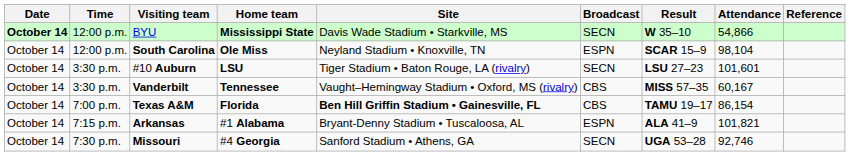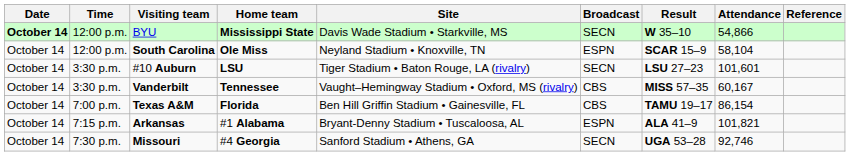 <table class="wikitable" style="font-size:95%;">
 <tr>
 <th>Date</th>
 <th>Time</th>
 <th>Visiting team</th>
 <th>Home team</th>
 <th>Site</th>
 <th>Broadcast</th>
 <th>Result</th>
 <th>Attendance</th>
 <th class="unsortable">Reference</th>
 </tr>
 <tr bgcolor=ccffcc>
 <td><strong>October 14</strong></td>
 <td>12:00 p.m.</td>
 <td><a href='#'>BYU</a></td>
 <td><strong>Mississippi State</strong></td>
 <td>Davis Wade Stadium • Starkville, MS</td>
 <td>SECN</td>
 <td><strong>W</strong> 35–10</td>
 <td>54,866</td>
 <td></td>
 </tr>
 <tr bgcolor=>
 <td>October 14</td>
 <td>12:00 p.m.</td>
 <td><strong>South Carolina</strong></td>
 <td><strong>Ole Miss</strong></td>
 <td>Neyland Stadium • Knoxville, TN</td>
 <td>ESPN</td>
 <td><strong>SCAR</strong> 15–9</td>
-<td>98,104</td>
+<td>58,104</td>
 <td></td>
 </tr>
 <tr bgcolor=>
 <td>October 14</td>
 <td>3:30 p.m.</td>
 <td>#10 <strong>Auburn</strong></td>
 <td><strong>LSU</strong></td>
 <td>Tiger Stadium • Baton Rouge, LA (<a href='#'>rivalry</a>)</td>
 <td>SECN</td>
 <td><strong>LSU</strong> 27–23</td>
 <td>101,601</td>
 <td></td>
 </tr>
 <tr bgcolor=>
 <td>October 14</td>
 <td>3:30 p.m.</td>
 <td><strong>Vanderbilt</strong></td>
 <td><strong>Tennessee</strong></td>
 <td>Vaught–Hemingway Stadium • Oxford, MS (<a href='#'>rivalry</a>)</td>
 <td>CBS</td>
 <td><strong>MISS</strong> 57–35</td>
 <td>60,167</td>
 <td></td>
 </tr>
 <tr bgcolor=>
 <td>October 14</td>
 <td>7:00 p.m.</td>
 <td><strong>Texas A&M</strong></td>
 <td><strong>Florida</strong></td>
-<td><strong>Ben Hill Griffin Stadium • Gainesville, FL</strong></td>
+<td>Ben Hill Griffin Stadium • Gainesville, FL</td>
 <td>CBS</td>
 <td><strong>TAMU</strong> 19–17</td>
 <td>86,154</td>
 <td></td>
 </tr>
 <tr bgcolor=>
 <td>October 14</td>
 <td>7:15 p.m.</td>
 <td><strong>Arkansas</strong></td>
 <td>#1 <strong>Alabama</strong></td>
 <td>Bryant-Denny Stadium • Tuscaloosa, AL</td>
 <td>ESPN</td>
 <td><strong>ALA</strong> 41–9</td>
 <td>101,821</td>
 <td></td>
 </tr>
 <tr bgcolor=>
 <td>October 14</td>
 <td>7:30 p.m.</td>
 <td><strong>Missouri</strong></td>
 <td>#4 <strong>Georgia</strong></td>
 <td>Sanford Stadium • Athens, GA</td>
 <td>SECN</td>
 <td><strong>UGA</strong> 53–28</td>
 <td>92,746</td>
 <td></td>
 </tr>
 </table>
